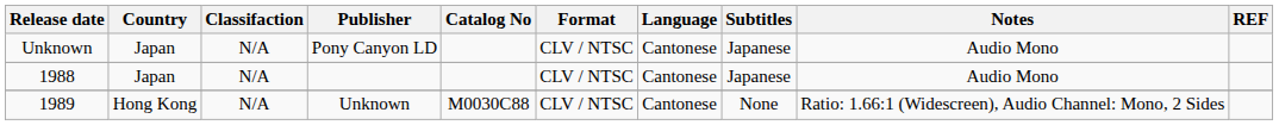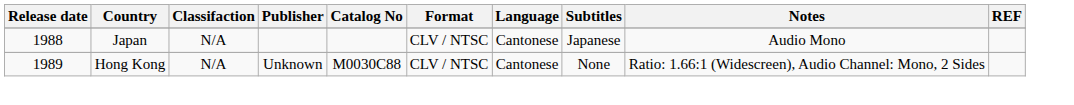 <table class="wikitable">
 <tr>
 <th>Release date<br></th>
 <th>Country<br></th>
 <th>Classifaction<br></th>
 <th>Publisher <br></th>
 <th>Catalog No <br></th>
 <th>Format <br></th>
 <th>Language</th>
 <th>Subtitles</th>
 <th>Notes<br></th>
 <th>REF</th>
-</tr>
-<tr style="text-align:center;">
-<td>Unknown</td>
-<td>Japan</td>
-<td>N/A</td>
-<td>Pony Canyon LD</td>
-<td></td>
-<td>CLV / NTSC</td>
-<td>Cantonese</td>
-<td>Japanese</td>
-<td>Audio Mono</td>
-<td></td>
 </tr>
 <tr>
 </tr>
 <tr style="text-align:center;">
 <td>1988</td>
 <td>Japan</td>
 <td>N/A</td>
 <td></td>
 <td></td>
 <td>CLV / NTSC</td>
 <td>Cantonese</td>
 <td>Japanese</td>
 <td>Audio Mono</td>
 <td></td>
 </tr>
 <tr>
 </tr>
 <tr style="text-align:center;">
 <td>1989</td>
 <td>Hong Kong</td>
 <td>N/A</td>
 <td>Unknown</td>
 <td>M0030C88</td>
 <td>CLV / NTSC</td>
 <td>Cantonese</td>
 <td>None</td>
 <td>Ratio: 1.66:1 (Widescreen), Audio Channel: Mono, 2 Sides</td>
 <td><br></td>
 </tr>
 </table>
